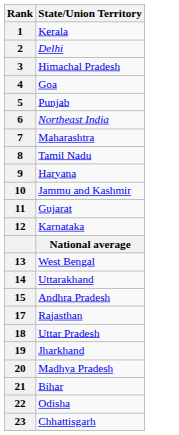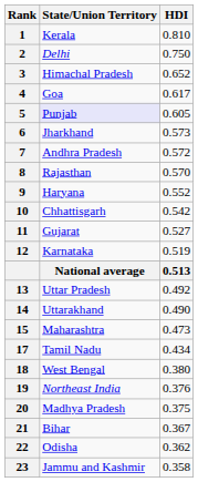 <table class="wikitable sortable">
 <tr>
 <th style="text-align:center;" data-sort-="" type="number">Rank</th>
 <th align="center">State/Union Territory</th>
+<th style="text-align:center;" data-sort-="" type="number">HDI</th>
 </tr>
 <tr>
 <th>1</th>
 <td><a href='#'>Kerala</a></td>
+<td>0.810</td>
 </tr>
 <tr>
 <th>2</th>
 <td><em><a href='#'>Delhi</a></em></td>
+<td>0.750</td>
 </tr>
 <tr>
 <th>3</th>
 <td><a href='#'>Himachal Pradesh</a></td>
+<td>0.652</td>
 </tr>
 <tr>
 <th>4</th>
 <td><a href='#'>Goa</a></td>
+<td>0.617</td>
 </tr>
 <tr>
 <th>5</th>
-<td><a href='#'>Punjab</a></td>
+<td style="background: lavender;"><a href='#'>Punjab</a></td>
+<td>0.605</td>
 </tr>
 <tr>
 <th>6</th>
-<td><em><a href='#'>Northeast India</a></em></td>
+<td><a href='#'>Jharkhand</a></td>
+<td>0.573</td>
 </tr>
 <tr>
 <th>7</th>
-<td><a href='#'>Maharashtra</a></td>
+<td><a href='#'>Andhra Pradesh</a></td>
+<td>0.572</td>
 </tr>
 <tr>
 <th>8</th>
-<td><a href='#'>Tamil Nadu</a></td>
+<td><a href='#'>Rajasthan</a></td>
+<td>0.570</td>
 </tr>
 <tr>
 <th>9</th>
 <td><a href='#'>Haryana</a></td>
+<td>0.552</td>
 </tr>
 <tr>
 <th>10</th>
-<td><a href='#'>Jammu and Kashmir</a></td>
+<td><a href='#'>Chhattisgarh</a></td>
+<td>0.542</td>
 </tr>
 <tr>
 <th>11</th>
 <td><a href='#'>Gujarat</a></td>
+<td>0.527</td>
 </tr>
 <tr>
 <th>12</th>
 <td><a href='#'>Karnataka</a></td>
+<td>0.519</td>
 </tr>
 <tr>
 <th></th>
 <th>National average</th>
+<th>0.513</th>
 </tr>
 <tr>
 <th>13</th>
-<td><a href='#'>West Bengal</a></td>
+<td><a href='#'>Uttar Pradesh</a></td>
+<td>0.492</td>
 </tr>
 <tr>
 <th>14</th>
 <td><a href='#'>Uttarakhand</a></td>
+<td>0.490</td>
 </tr>
 <tr>
 <th>15</th>
-<td><a href='#'>Andhra Pradesh</a></td>
+<td><a href='#'>Maharashtra</a></td>
+<td>0.473</td>
 </tr>
 <tr>
 <th>17</th>
-<td><a href='#'>Rajasthan</a></td>
+<td><a href='#'>Tamil Nadu</a></td>
+<td>0.434</td>
 </tr>
 <tr>
 <th>18</th>
-<td><a href='#'>Uttar Pradesh</a></td>
+<td><a href='#'>West Bengal</a></td>
+<td>0.380</td>
 </tr>
 <tr>
 <th>19</th>
-<td><a href='#'>Jharkhand</a></td>
+<td><em><a href='#'>Northeast India</a></em></td>
+<td>0.376</td>
 </tr>
 <tr>
 <th>20</th>
 <td><a href='#'>Madhya Pradesh</a></td>
+<td>0.375</td>
 </tr>
 <tr>
 <th>21</th>
 <td><a href='#'>Bihar</a></td>
+<td>0.367</td>
 </tr>
 <tr>
 <th>22</th>
 <td><a href='#'>Odisha</a></td>
+<td>0.362</td>
 </tr>
 <tr>
 <th>23</th>
-<td><a href='#'>Chhattisgarh</a></td>
+<td><a href='#'>Jammu and Kashmir</a></td>
+<td>0.358</td>
 </tr>
 </table>
